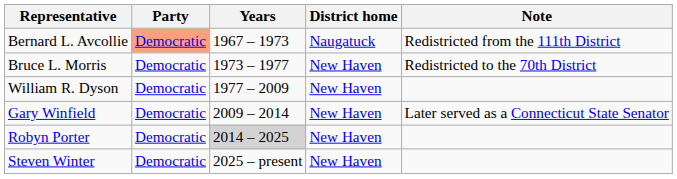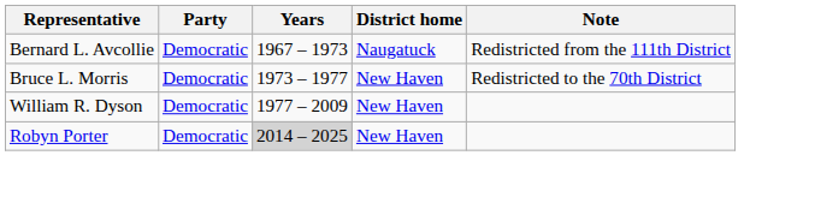 <table class=wikitable>
 <tr valign=bottom>
 <th>Representative</th>
 <th>Party</th>
 <th>Years</th>
 <th>District home</th>
 <th>Note</th>
 </tr>
 <tr>
 <td>Bernard L. Avcollie</td>
-<td style="background: lightsalmon;"><a href='#'>Democratic</a></td>
+<td><a href='#'>Democratic</a></td>
 <td>1967 – 1973</td>
 <td><a href='#'>Naugatuck</a></td>
 <td>Redistricted from the <a href='#'>111th District</a></td>
 </tr>
 <tr>
 <td>Bruce L. Morris</td>
 <td><a href='#'>Democratic</a></td>
 <td>1973 – 1977</td>
 <td><a href='#'>New Haven</a></td>
 <td>Redistricted to the <a href='#'>70th District</a></td>
 </tr>
 <tr>
 <td>William R. Dyson</td>
 <td><a href='#'>Democratic</a></td>
 <td>1977 – 2009</td>
 <td><a href='#'>New Haven</a></td>
 <td></td>
 </tr>
 <tr>
-<td><a href='#'>Gary Winfield</a></td>
-<td><a href='#'>Democratic</a></td>
-<td>2009 – 2014</td>
-<td><a href='#'>New Haven</a></td>
-<td>Later served as a <a href='#'>Connecticut State Senator</a></td>
-</tr>
-<tr>
 <td><a href='#'>Robyn Porter</a></td>
 <td><a href='#'>Democratic</a></td>
 <td style="background: lightgrey;">2014 – 2025</td>
 <td><a href='#'>New Haven</a></td>
 <td></td>
 </tr>
-<tr>
-<td><a href='#'>Steven Winter</a></td>
-<td><a href='#'>Democratic</a></td>
-<td>2025 – present</td>
-<td><a href='#'>New Haven</a></td>
-<td></td>
-</tr>
 </table>
